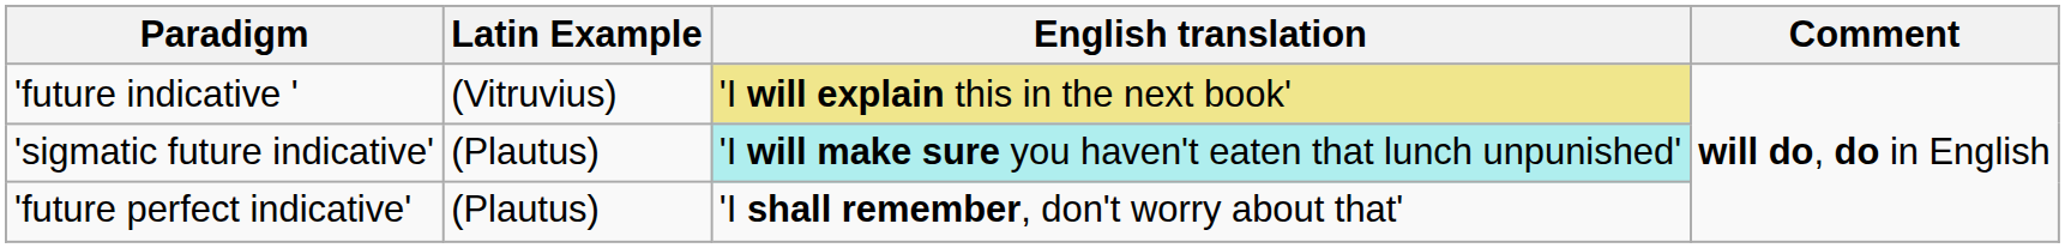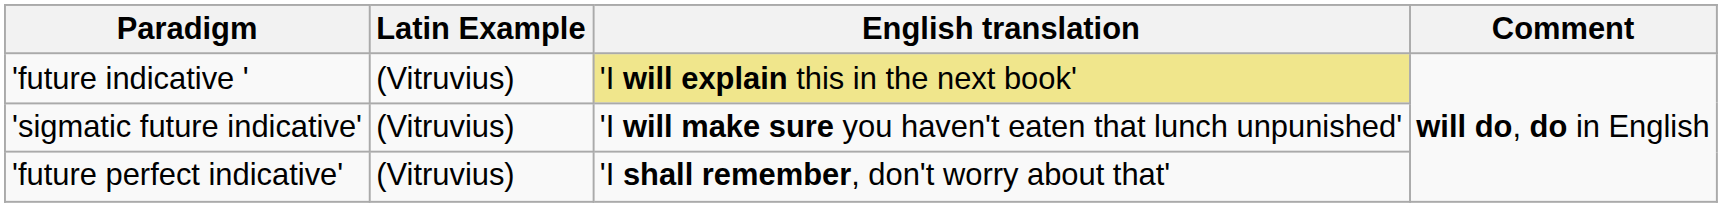 <table class="wikitable">
 <tr>
 <th>Paradigm</th>
 <th>Latin Example</th>
 <th>English translation</th>
 <th>Comment</th>
 </tr>
 <tr>
 <td rowspan=1>'future indicative '</td>
 <td> (Vitruvius)</td>
 <td style="background: khaki;">'I <strong>will explain</strong> this in the next book'</td>
 <td rowspan=4><strong>will do</strong>, <strong>do</strong> in English</td>
 </tr>
 <tr>
 <td>'sigmatic future indicative'</td>
-<td> (Plautus)</td>
-<td style="background: paleturquoise;">'I <strong>will make sure</strong> you haven't eaten that lunch unpunished'</td>
+<td> (Vitruvius)</td>
+<td>'I <strong>will make sure</strong> you haven't eaten that lunch unpunished'</td>
 </tr>
 <tr>
 <td rowspan=1>'future perfect indicative'</td>
-<td> (Plautus)</td>
+<td> (Vitruvius)</td>
 <td>'I <strong>shall remember</strong>, don't worry about that'</td>
 </tr>
 </table>
